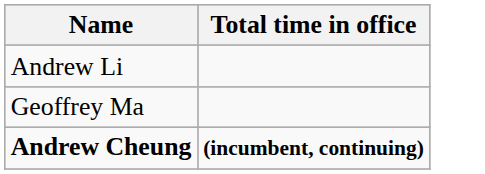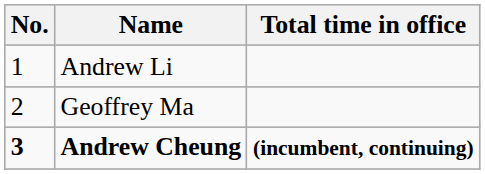 <table class="wikitable">
 <tr>
+<th>No.</th>
 <th>Name</th>
 <th>Total time in office<br></th>
 </tr>
 <tr>
+<td>1</td>
 <td>Andrew Li</td>
 <td></td>
 </tr>
 <tr>
+<td>2</td>
 <td>Geoffrey Ma</td>
 <td></td>
 </tr>
 <tr>
+<td><strong>3</strong></td>
 <td><strong>Andrew Cheung</strong></td>
 <td><strong> <small>(incumbent, continuing)</small></strong></td>
 </tr>
 </table>
